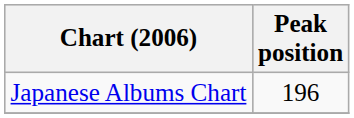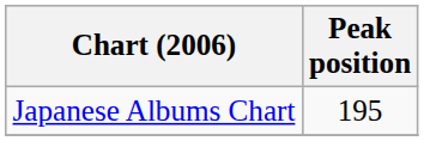 <table class="wikitable">
 <tr>
 <th align="left">Chart (2006)</th>
 <th align="left">Peak<br>position</th>
 </tr>
 <tr>
 <td align="left"><a href='#'>Japanese Albums Chart</a></td>
-<td align="center">196</td>
+<td align="center">195</td>
 </tr>
 <tr>
 </tr>
 </table>
